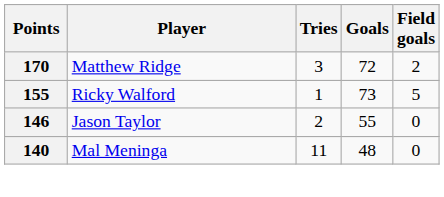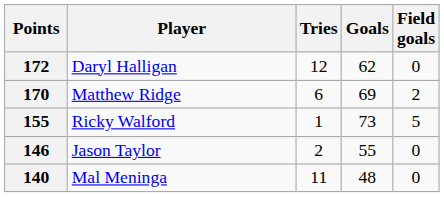 <table class="wikitable" style="text-align:left;">
 <tr>
 <th width=50>Points</th>
 <th width=200>Player</th>
 <th width=30>Tries</th>
 <th width=30>Goals</th>
 <th width=30>Field goals</th>
 </tr>
 <tr>
+<th>172</th>
+<td> <a href='#'>Daryl Halligan</a></td>
+<td align=center>12</td>
+<td align=center>62</td>
+<td align=center>0</td>
+</tr>
+<tr>
 <th>170</th>
 <td> <a href='#'>Matthew Ridge</a></td>
-<td align=center>3</td>
-<td align=center>72</td>
+<td align=center>6</td>
+<td align=center>69</td>
 <td align=center>2</td>
 </tr>
 <tr>
 <th>155</th>
 <td> <a href='#'>Ricky Walford</a></td>
 <td align=center>1</td>
 <td align=center>73</td>
 <td align=center>5</td>
 </tr>
 <tr>
 <th>146</th>
 <td> <a href='#'>Jason Taylor</a></td>
 <td align=center>2</td>
 <td align=center>55</td>
 <td align=center>0</td>
 </tr>
 <tr>
 <th>140</th>
 <td> <a href='#'>Mal Meninga</a></td>
 <td align=center>11</td>
 <td align=center>48</td>
 <td align=center>0</td>
 </tr>
 </table>
